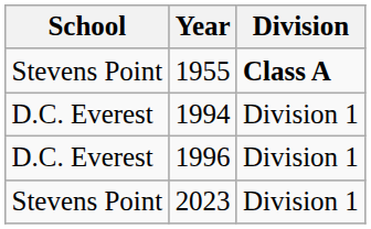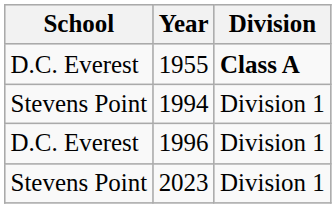 <table class="wikitable">
 <tr>
 <th>School</th>
 <th>Year</th>
 <th>Division</th>
 </tr>
 <tr>
-<td>Stevens Point</td>
+<td>D.C. Everest</td>
 <td>1955</td>
 <td><strong>Class A</strong></td>
 </tr>
 <tr>
-<td>D.C. Everest</td>
+<td>Stevens Point</td>
 <td>1994</td>
 <td>Division 1</td>
 </tr>
 <tr>
 <td>D.C. Everest</td>
 <td>1996</td>
 <td>Division 1</td>
 </tr>
 <tr>
 <td>Stevens Point</td>
 <td>2023</td>
 <td>Division 1</td>
 </tr>
 </table>
